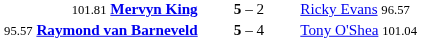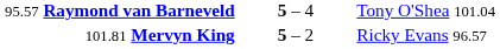 <table style="text-align:center">
 <tr>
 <th width=223></th>
 <th width=100></th>
 <th width=223></th>
 </tr>
 <tr>
+<td align=right><small><span>95.57</span></small> <strong><a href='#'>Raymond van Barneveld</a></strong> </td>
+<td><strong>5</strong> – 4</td>
+<td align=left> <a href='#'>Tony O'Shea</a> <small><span>101.04</span></small></td>
+</tr>
+<tr>
 <td align=right><small><span>101.81</span></small> <strong><a href='#'>Mervyn King</a></strong> </td>
 <td><strong>5</strong> – 2</td>
 <td align=left> <a href='#'>Ricky Evans</a> <small><span>96.57</span></small></td>
 </tr>
-<tr>
-<td align=right><small><span>95.57</span></small> <strong><a href='#'>Raymond van Barneveld</a></strong> </td>
-<td><strong>5</strong> – 4</td>
-<td align=left> <a href='#'>Tony O'Shea</a> <small><span>101.04</span></small></td>
-</tr>
 </table>
